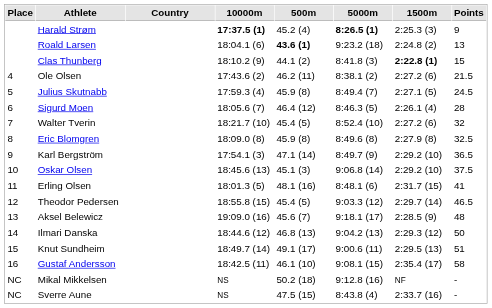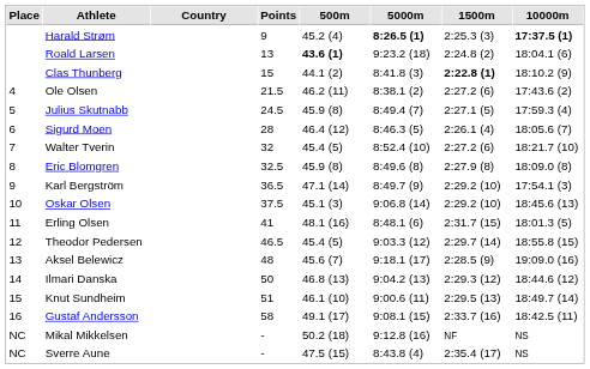 <table cellspacing="1" cellpadding="3" style="border:1px solid #AAAAAA;font-size:90%">
 <tr bgcolor="#E4E4E4">
 <th style="border-bottom:1px solid #AAAAAA" width=15>Place</th>
 <th style="border-bottom:1px solid #AAAAAA" width=125>Athlete</th>
 <th style="border-bottom:1px solid #AAAAAA" width=125>Country</th>
-<th style="border-bottom:1px solid #AAAAAA" width=80>10000m</th>
+<th style="border-bottom:1px solid #AAAAAA" width=40>Points</th>
 <th style="border-bottom:1px solid #AAAAAA" width=80>500m</th>
 <th style="border-bottom:1px solid #AAAAAA" width=80>5000m</th>
 <th style="border-bottom:1px solid #AAAAAA" width=80>1500m</th>
-<th style="border-bottom:1px solid #AAAAAA" width=40>Points</th>
+<th style="border-bottom:1px solid #AAAAAA" width=80>10000m</th>
 </tr>
 <tr>
 <td></td>
 <td><a href='#'>Harald Strøm</a></td>
 <td></td>
-<td><strong>17:37.5 (1)</strong></td>
+<td>9</td>
 <td>45.2 (4)</td>
 <td><strong>8:26.5 (1)</strong></td>
 <td>2:25.3 (3)</td>
-<td>9</td>
+<td><strong>17:37.5 (1)</strong></td>
 </tr>
 <tr>
 <td></td>
 <td><a href='#'>Roald Larsen</a></td>
 <td></td>
-<td>18:04.1 (6)</td>
+<td>13</td>
 <td><strong>43.6 (1)</strong></td>
 <td>9:23.2 (18)</td>
 <td>2:24.8 (2)</td>
-<td>13</td>
+<td>18:04.1 (6)</td>
 </tr>
 <tr>
 <td></td>
 <td><a href='#'>Clas Thunberg</a></td>
 <td></td>
-<td>18:10.2 (9)</td>
+<td>15</td>
 <td>44.1 (2)</td>
 <td>8:41.8 (3)</td>
 <td><strong>2:22.8 (1)</strong></td>
-<td>15</td>
+<td>18:10.2 (9)</td>
 </tr>
 <tr>
 <td>4</td>
 <td>Ole Olsen</td>
 <td></td>
-<td>17:43.6 (2)</td>
+<td>21.5</td>
 <td>46.2 (11)</td>
 <td>8:38.1 (2)</td>
 <td>2:27.2 (6)</td>
-<td>21.5</td>
+<td>17:43.6 (2)</td>
 </tr>
 <tr>
 <td>5</td>
 <td><a href='#'>Julius Skutnabb</a></td>
 <td></td>
-<td>17:59.3 (4)</td>
+<td>24.5</td>
 <td>45.9 (8)</td>
 <td>8:49.4 (7)</td>
 <td>2:27.1 (5)</td>
-<td>24.5</td>
+<td>17:59.3 (4)</td>
 </tr>
 <tr>
 <td>6</td>
 <td><a href='#'>Sigurd Moen</a></td>
 <td></td>
-<td>18:05.6 (7)</td>
+<td>28</td>
 <td>46.4 (12)</td>
 <td>8:46.3 (5)</td>
 <td>2:26.1 (4)</td>
-<td>28</td>
+<td>18:05.6 (7)</td>
 </tr>
 <tr>
 <td>7</td>
 <td>Walter Tverin</td>
 <td></td>
-<td>18:21.7 (10)</td>
+<td>32</td>
 <td>45.4 (5)</td>
 <td>8:52.4 (10)</td>
 <td>2:27.2 (6)</td>
-<td>32</td>
+<td>18:21.7 (10)</td>
 </tr>
 <tr>
 <td>8</td>
 <td><a href='#'>Eric Blomgren</a></td>
 <td></td>
-<td>18:09.0 (8)</td>
+<td>32.5</td>
 <td>45.9 (8)</td>
 <td>8:49.6 (8)</td>
 <td>2:27.9 (8)</td>
-<td>32.5</td>
+<td>18:09.0 (8)</td>
 </tr>
 <tr>
 <td>9</td>
 <td>Karl Bergström</td>
 <td></td>
-<td>17:54.1 (3)</td>
+<td>36.5</td>
 <td>47.1 (14)</td>
 <td>8:49.7 (9)</td>
 <td>2:29.2 (10)</td>
-<td>36.5</td>
+<td>17:54.1 (3)</td>
 </tr>
 <tr>
 <td>10</td>
 <td><a href='#'>Oskar Olsen</a></td>
 <td></td>
-<td>18:45.6 (13)</td>
+<td>37.5</td>
 <td>45.1 (3)</td>
 <td>9:06.8 (14)</td>
 <td>2:29.2 (10)</td>
-<td>37.5</td>
+<td>18:45.6 (13)</td>
 </tr>
 <tr>
 <td>11</td>
 <td>Erling Olsen</td>
 <td></td>
-<td>18:01.3 (5)</td>
+<td>41</td>
 <td>48.1 (16)</td>
 <td>8:48.1 (6)</td>
 <td>2:31.7 (15)</td>
-<td>41</td>
+<td>18:01.3 (5)</td>
 </tr>
 <tr>
 <td>12</td>
 <td>Theodor Pedersen</td>
 <td></td>
-<td>18:55.8 (15)</td>
+<td>46.5</td>
 <td>45.4 (5)</td>
 <td>9:03.3 (12)</td>
 <td>2:29.7 (14)</td>
-<td>46.5</td>
+<td>18:55.8 (15)</td>
 </tr>
 <tr>
 <td>13</td>
 <td>Aksel Belewicz</td>
 <td></td>
-<td>19:09.0 (16)</td>
+<td>48</td>
 <td>45.6 (7)</td>
 <td>9:18.1 (17)</td>
 <td>2:28.5 (9)</td>
-<td>48</td>
+<td>19:09.0 (16)</td>
 </tr>
 <tr>
 <td>14</td>
 <td>Ilmari Danska</td>
 <td></td>
-<td>18:44.6 (12)</td>
+<td>50</td>
 <td>46.8 (13)</td>
 <td>9:04.2 (13)</td>
 <td>2:29.3 (12)</td>
-<td>50</td>
+<td>18:44.6 (12)</td>
 </tr>
 <tr>
 <td>15</td>
 <td>Knut Sundheim</td>
 <td></td>
-<td>18:49.7 (14)</td>
-<td>49.1 (17)</td>
+<td>51</td>
+<td>46.1 (10)</td>
 <td>9:00.6 (11)</td>
 <td>2:29.5 (13)</td>
-<td>51</td>
+<td>18:49.7 (14)</td>
 </tr>
 <tr>
 <td>16</td>
 <td><a href='#'>Gustaf Andersson</a></td>
 <td></td>
+<td>58</td>
+<td>49.1 (17)</td>
+<td>9:08.1 (15)</td>
+<td>2:33.7 (16)</td>
 <td>18:42.5 (11)</td>
-<td>46.1 (10)</td>
-<td>9:08.1 (15)</td>
-<td>2:35.4 (17)</td>
-<td>58</td>
 </tr>
 <tr>
 <td>NC</td>
 <td>Mikal Mikkelsen</td>
 <td></td>
-<td><small>NS</small></td>
+<td>-</td>
 <td>50.2 (18)</td>
 <td>9:12.8 (16)</td>
 <td><small>NF</small></td>
-<td>-</td>
+<td><small>NS</small></td>
 </tr>
 <tr>
 <td>NC</td>
 <td>Sverre Aune</td>
 <td></td>
-<td><small>NS</small></td>
+<td>-</td>
 <td>47.5 (15)</td>
 <td>8:43.8 (4)</td>
-<td>2:33.7 (16)</td>
-<td>-</td>
+<td>2:35.4 (17)</td>
+<td><small>NS</small></td>
 </tr>
 </table>
